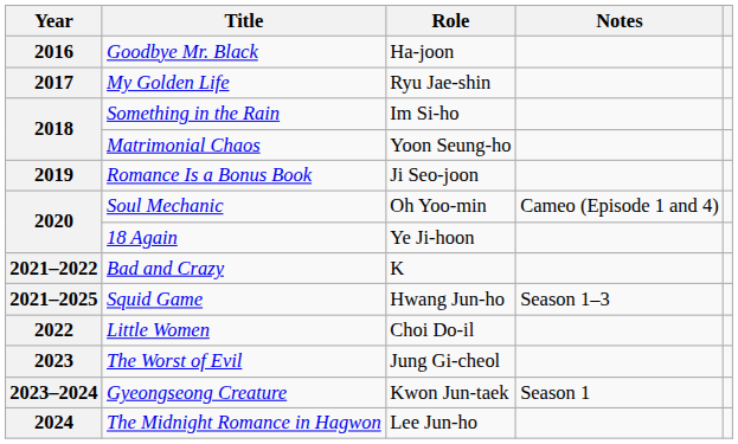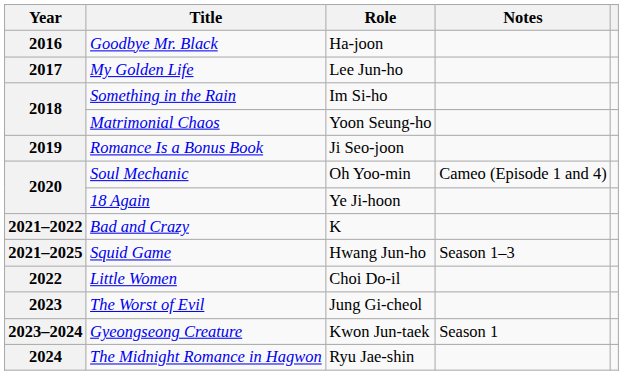 <table class="wikitable sortable plainrowheaders">
 <tr>
 <th scope="col">Year</th>
 <th scope="col">Title</th>
 <th scope="col">Role</th>
 <th scope="col">Notes</th>
 <th scope="col" class="unsortable"></th>
 </tr>
 <tr>
 <th scope="row">2016</th>
 <td><em><a href='#'>Goodbye Mr. Black</a></em></td>
 <td>Ha-joon</td>
 <td></td>
 <td></td>
 </tr>
 <tr>
 <th scope="row">2017</th>
 <td><em><a href='#'>My Golden Life</a></em></td>
-<td>Ryu Jae-shin</td>
+<td>Lee Jun-ho</td>
 <td></td>
 <td></td>
 </tr>
 <tr>
 <th scope="row"  rowspan=2>2018</th>
 <td><em><a href='#'>Something in the Rain</a></em></td>
 <td>Im Si-ho</td>
 <td></td>
 <td></td>
 </tr>
 <tr>
 <td><em><a href='#'>Matrimonial Chaos</a></em></td>
 <td>Yoon Seung-ho</td>
 <td></td>
 <td></td>
 </tr>
 <tr>
 <th scope="row">2019</th>
 <td><em><a href='#'>Romance Is a Bonus Book</a></em></td>
 <td>Ji Seo-joon</td>
 <td></td>
 <td></td>
 </tr>
 <tr>
 <th scope="row"  rowspan=2>2020</th>
 <td><em><a href='#'>Soul Mechanic</a></em></td>
 <td>Oh Yoo-min</td>
 <td>Cameo (Episode 1 and 4)</td>
 <td></td>
 </tr>
 <tr>
 <td><em><a href='#'>18 Again</a></em></td>
 <td>Ye Ji-hoon</td>
 <td></td>
 <td></td>
 </tr>
 <tr>
 <th scope="row">2021–2022</th>
 <td><em><a href='#'>Bad and Crazy</a></em></td>
 <td>K</td>
 <td></td>
 <td></td>
 </tr>
 <tr>
 <th scope="row">2021–2025</th>
 <td><em><a href='#'>Squid Game</a></em></td>
 <td>Hwang Jun-ho</td>
 <td>Season 1–3</td>
 <td></td>
 </tr>
 <tr>
 <th scope="row">2022</th>
 <td><em><a href='#'>Little Women</a></em></td>
 <td>Choi Do-il</td>
 <td></td>
 <td></td>
 </tr>
 <tr>
 <th scope="row">2023</th>
 <td><em><a href='#'>The Worst of Evil</a></em></td>
 <td>Jung Gi-cheol</td>
 <td></td>
 <td></td>
 </tr>
 <tr>
 <th scope="row">2023–2024</th>
 <td><em><a href='#'>Gyeongseong Creature</a></em></td>
 <td>Kwon Jun-taek</td>
 <td>Season 1</td>
 <td></td>
 </tr>
 <tr>
 <th scope="row">2024</th>
 <td><em><a href='#'>The Midnight Romance in Hagwon</a></em></td>
-<td>Lee Jun-ho</td>
+<td>Ryu Jae-shin</td>
 <td></td>
 <td></td>
 </tr>
 </table>
